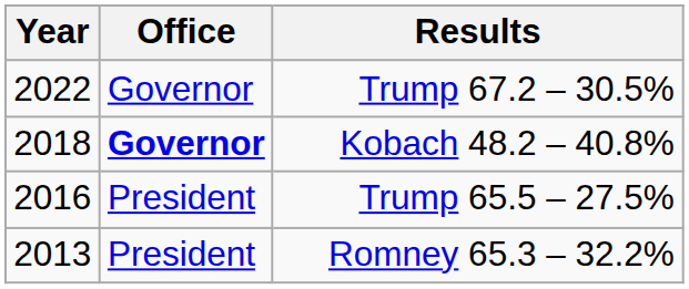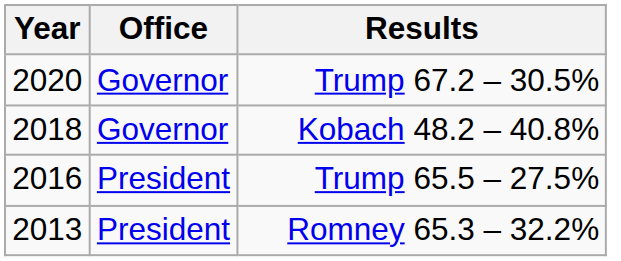 <table class=wikitable>
 <tr>
 <th width="30">Year</th>
 <th width="60">Office</th>
 <th width="180">Results</th>
 </tr>
 <tr>
-<td>2022</td>
+<td>2020</td>
 <td><a href='#'>Governor</a></td>
 <td align="right" ><a href='#'>Trump</a> 67.2 – 30.5%</td>
 </tr>
 <tr>
 <td>2018</td>
-<td><strong><a href='#'>Governor</a></strong></td>
+<td><a href='#'>Governor</a></td>
 <td align="right" ><a href='#'>Kobach</a> 48.2 – 40.8%</td>
 </tr>
 <tr>
 <td>2016</td>
 <td><a href='#'>President</a></td>
 <td align="right" ><a href='#'>Trump</a> 65.5 – 27.5%</td>
 </tr>
 <tr>
 <td>2013</td>
 <td><a href='#'>President</a></td>
 <td align="right" ><a href='#'>Romney</a> 65.3 – 32.2%</td>
 </tr>
 </table>
